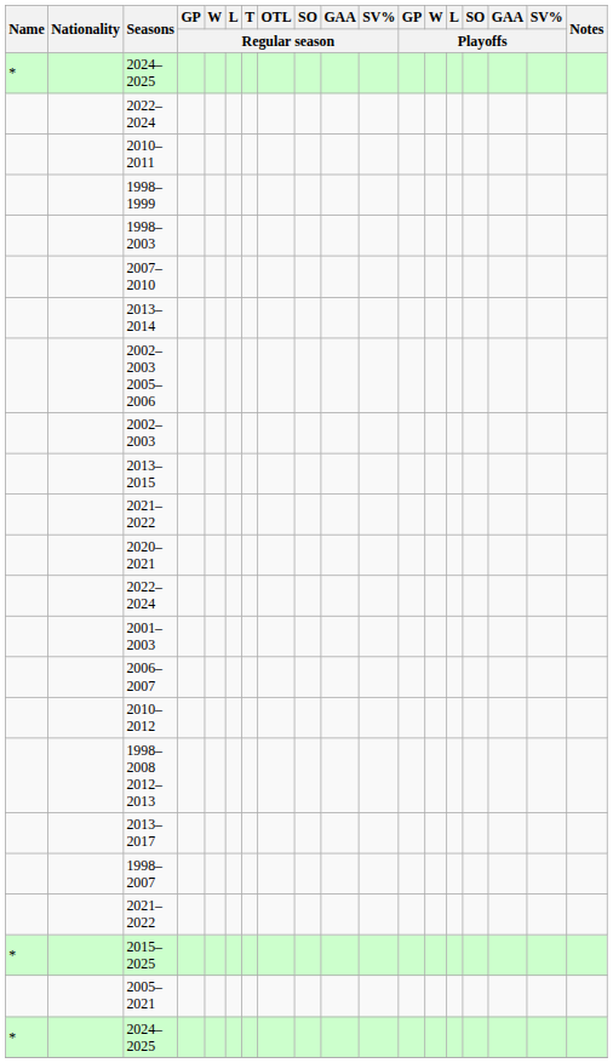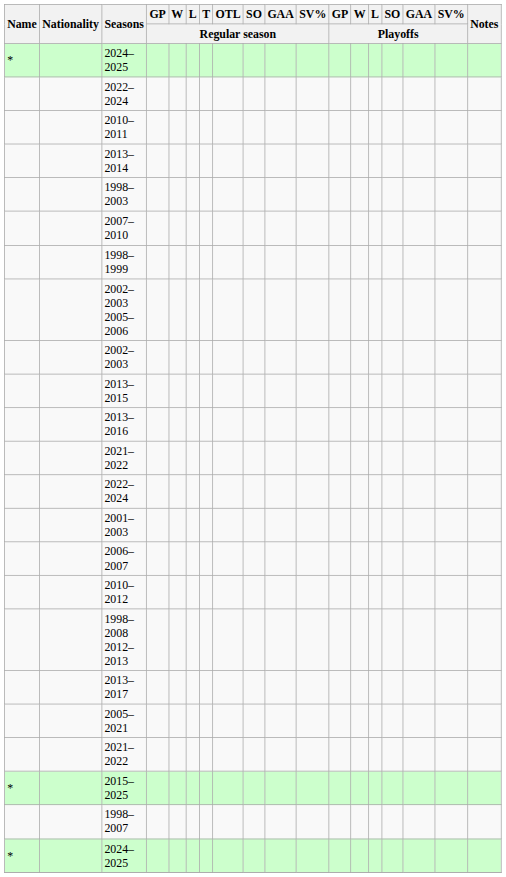 <table class="wikitable sortable" style="text-align:left; font-size:95%">
 <tr>
 <th rowspan="2" width="125px">Name</th>
 <th rowspan="2" width="115px">Nationality</th>
 <th rowspan="2">Seasons</th>
 <th>GP</th>
 <th>W</th>
 <th>L</th>
 <th>T</th>
 <th>OTL</th>
 <th>SO</th>
 <th>GAA</th>
 <th>SV%</th>
 <th>GP</th>
 <th>W</th>
 <th>L</th>
 <th>SO</th>
 <th>GAA</th>
 <th>SV%</th>
 <th rowspan="2" width="90px" class="unsortable">Notes</th>
 </tr>
 <tr class="unsortable">
 <th colspan="8">Regular season</th>
 <th colspan="6">Playoffs</th>
 </tr>
 <tr bgcolor="#CCFFCC">
 <td>*</td>
 <td></td>
 <td>2024–2025</td>
 <td></td>
 <td></td>
 <td></td>
 <td></td>
 <td></td>
 <td></td>
 <td></td>
 <td></td>
 <td></td>
 <td></td>
 <td></td>
 <td></td>
 <td></td>
 <td></td>
 <td></td>
 </tr>
 <tr>
 <td></td>
 <td></td>
 <td>2022–2024</td>
 <td></td>
 <td></td>
 <td></td>
 <td></td>
 <td></td>
 <td></td>
 <td></td>
 <td></td>
 <td></td>
 <td></td>
 <td></td>
 <td></td>
 <td></td>
 <td></td>
 <td></td>
 </tr>
 <tr>
 <td></td>
 <td></td>
 <td>2010–2011</td>
 <td></td>
 <td></td>
 <td></td>
 <td></td>
 <td></td>
 <td></td>
 <td></td>
 <td></td>
 <td></td>
 <td></td>
 <td></td>
 <td></td>
 <td></td>
 <td></td>
 <td></td>
 </tr>
 <tr>
 <td></td>
 <td></td>
-<td>1998–1999</td>
+<td>2013–2014</td>
 <td></td>
 <td></td>
 <td></td>
 <td></td>
 <td></td>
 <td></td>
 <td></td>
 <td></td>
 <td></td>
 <td></td>
 <td></td>
 <td></td>
 <td></td>
 <td></td>
 <td></td>
 </tr>
 <tr>
 <td></td>
 <td></td>
 <td>1998–2003</td>
 <td></td>
 <td></td>
 <td></td>
 <td></td>
 <td></td>
 <td></td>
 <td></td>
 <td></td>
 <td></td>
 <td></td>
 <td></td>
 <td></td>
 <td></td>
 <td></td>
 <td></td>
 </tr>
 <tr>
 <td></td>
 <td></td>
 <td>2007–2010</td>
 <td></td>
 <td></td>
 <td></td>
 <td></td>
 <td></td>
 <td></td>
 <td></td>
 <td></td>
 <td></td>
 <td></td>
 <td></td>
 <td></td>
 <td></td>
 <td></td>
 <td></td>
 </tr>
 <tr>
 <td></td>
 <td></td>
-<td>2013–2014</td>
+<td>1998–1999</td>
 <td></td>
 <td></td>
 <td></td>
 <td></td>
 <td></td>
 <td></td>
 <td></td>
 <td></td>
 <td></td>
 <td></td>
 <td></td>
 <td></td>
 <td></td>
 <td></td>
 <td></td>
 </tr>
 <tr>
 <td></td>
 <td></td>
 <td>2002–2003<br>2005–2006</td>
 <td></td>
 <td></td>
 <td></td>
 <td></td>
 <td></td>
 <td></td>
 <td></td>
 <td></td>
 <td></td>
 <td></td>
 <td></td>
 <td></td>
 <td></td>
 <td></td>
 <td></td>
 </tr>
 <tr>
 <td></td>
 <td></td>
 <td>2002–2003</td>
 <td></td>
 <td></td>
 <td></td>
 <td></td>
 <td></td>
 <td></td>
 <td></td>
 <td></td>
 <td></td>
 <td></td>
 <td></td>
 <td></td>
 <td></td>
 <td></td>
 <td></td>
 </tr>
 <tr>
 <td></td>
 <td></td>
 <td>2013–2015</td>
 <td></td>
 <td></td>
 <td></td>
 <td></td>
 <td></td>
 <td></td>
 <td></td>
 <td></td>
 <td></td>
 <td></td>
 <td></td>
 <td></td>
 <td></td>
 <td></td>
 <td></td>
 </tr>
 <tr>
 <td></td>
 <td></td>
-<td>2021–2022</td>
+<td>2013–2016</td>
 <td></td>
 <td></td>
 <td></td>
 <td></td>
 <td></td>
 <td></td>
 <td></td>
 <td></td>
 <td></td>
 <td></td>
 <td></td>
 <td></td>
 <td></td>
 <td></td>
 <td></td>
 </tr>
 <tr>
 <td></td>
 <td></td>
-<td>2020–2021</td>
+<td>2021–2022</td>
 <td></td>
 <td></td>
 <td></td>
 <td></td>
 <td></td>
 <td></td>
 <td></td>
 <td></td>
 <td></td>
 <td></td>
 <td></td>
 <td></td>
 <td></td>
 <td></td>
 <td></td>
 </tr>
 <tr>
 <td></td>
 <td></td>
 <td>2022–2024</td>
 <td></td>
 <td></td>
 <td></td>
 <td></td>
 <td></td>
 <td></td>
 <td></td>
 <td></td>
 <td></td>
 <td></td>
 <td></td>
 <td></td>
 <td></td>
 <td></td>
 <td></td>
 </tr>
 <tr>
 <td></td>
 <td></td>
 <td>2001–2003</td>
 <td></td>
 <td></td>
 <td></td>
 <td></td>
 <td></td>
 <td></td>
 <td></td>
 <td></td>
 <td></td>
 <td></td>
 <td></td>
 <td></td>
 <td></td>
 <td></td>
 <td></td>
 </tr>
 <tr>
 <td></td>
 <td></td>
 <td>2006–2007</td>
 <td></td>
 <td></td>
 <td></td>
 <td></td>
 <td></td>
 <td></td>
 <td></td>
 <td></td>
 <td></td>
 <td></td>
 <td></td>
 <td></td>
 <td></td>
 <td></td>
 <td></td>
 </tr>
 <tr>
 <td></td>
 <td></td>
 <td>2010–2012</td>
 <td></td>
 <td></td>
 <td></td>
 <td></td>
 <td></td>
 <td></td>
 <td></td>
 <td></td>
 <td></td>
 <td></td>
 <td></td>
 <td></td>
 <td></td>
 <td></td>
 <td></td>
 </tr>
 <tr>
 <td></td>
 <td></td>
 <td>1998–2008<br>2012–2013</td>
 <td></td>
 <td></td>
 <td></td>
 <td></td>
 <td></td>
 <td></td>
 <td></td>
 <td></td>
 <td></td>
 <td></td>
 <td></td>
 <td></td>
 <td></td>
 <td></td>
 <td></td>
 </tr>
 <tr>
 <td></td>
 <td></td>
 <td>2013–2017</td>
 <td></td>
 <td></td>
 <td></td>
 <td></td>
 <td></td>
 <td></td>
 <td></td>
 <td></td>
 <td></td>
 <td></td>
 <td></td>
 <td></td>
 <td></td>
 <td></td>
 <td></td>
 </tr>
 <tr>
 <td></td>
 <td></td>
-<td>1998–2007</td>
+<td>2005–2021</td>
 <td></td>
 <td></td>
 <td></td>
 <td></td>
 <td></td>
 <td></td>
 <td></td>
 <td></td>
 <td></td>
 <td></td>
 <td></td>
 <td></td>
 <td></td>
 <td></td>
 <td></td>
 </tr>
 <tr>
 <td></td>
 <td></td>
 <td>2021–2022</td>
 <td></td>
 <td></td>
 <td></td>
 <td></td>
 <td></td>
 <td></td>
 <td></td>
 <td></td>
 <td></td>
 <td></td>
 <td></td>
 <td></td>
 <td></td>
 <td></td>
 <td></td>
 </tr>
 <tr bgcolor="#CCFFCC">
 <td>*</td>
 <td></td>
 <td>2015–2025</td>
 <td></td>
 <td></td>
 <td></td>
 <td></td>
 <td></td>
 <td></td>
 <td></td>
 <td></td>
 <td></td>
 <td></td>
 <td></td>
 <td></td>
 <td></td>
 <td></td>
 <td></td>
 </tr>
 <tr>
 <td></td>
 <td></td>
-<td>2005–2021</td>
+<td>1998–2007</td>
 <td></td>
 <td></td>
 <td></td>
 <td></td>
 <td></td>
 <td></td>
 <td></td>
 <td></td>
 <td></td>
 <td></td>
 <td></td>
 <td></td>
 <td></td>
 <td></td>
 <td></td>
 </tr>
 <tr bgcolor="#CCFFCC">
 <td>*</td>
 <td></td>
 <td>2024–2025</td>
 <td></td>
 <td></td>
 <td></td>
 <td></td>
 <td></td>
 <td></td>
 <td></td>
 <td></td>
 <td></td>
 <td></td>
 <td></td>
 <td></td>
 <td></td>
 <td></td>
 <td></td>
 </tr>
 <tr>
 </tr>
 </table>
